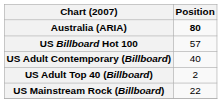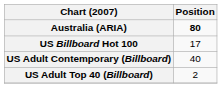 <table class="wikitable sortable plainrowheaders" style="text-align:center">
 <tr>
 <th>Chart (2007)</th>
 <th>Position</th>
 </tr>
 <tr>
 <th scope="row">Australia (ARIA)</th>
 <td><strong>80</strong></td>
 </tr>
 <tr>
 <th scope="row">US <em>Billboard</em> Hot 100</th>
-<td>57</td>
+<td>17</td>
 </tr>
 <tr>
 <th scope="row">US Adult Contemporary (<em>Billboard</em>)</th>
 <td>40</td>
 </tr>
 <tr>
 <th scope="row">US Adult Top 40 (<em>Billboard</em>)</th>
 <td>2</td>
 </tr>
 <tr>
-<th scope="row">US Mainstream Rock (<em>Billboard</em>)</th>
-<td>22</td>
-</tr>
-<tr>
 </tr>
 </table>
